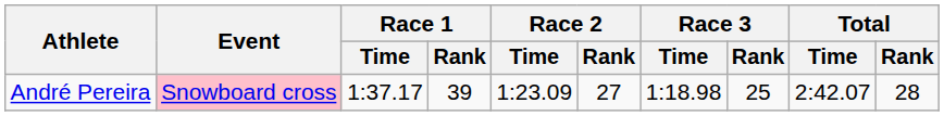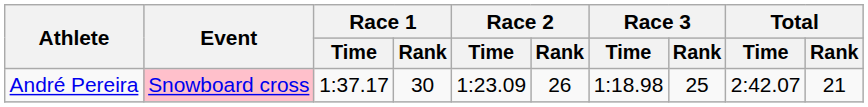 <table class="wikitable" style="font-size:90%">
 <tr>
 <th rowspan="2">Athlete</th>
 <th rowspan="2">Event</th>
 <th colspan=2>Race 1</th>
 <th colspan=2>Race 2</th>
 <th colspan=2>Race 3</th>
 <th colspan=2>Total</th>
 </tr>
 <tr style="font-size:95%">
 <th>Time</th>
 <th>Rank</th>
 <th>Time</th>
 <th>Rank</th>
 <th>Time</th>
 <th>Rank</th>
 <th>Time</th>
 <th>Rank</th>
 </tr>
 <tr align=center>
 <td align=left><a href='#'>André Pereira</a></td>
 <td align=left style="background: pink;"><a href='#'>Snowboard cross</a></td>
 <td>1:37.17</td>
-<td>39</td>
+<td>30</td>
 <td>1:23.09</td>
-<td>27</td>
+<td>26</td>
 <td>1:18.98</td>
 <td>25</td>
 <td>2:42.07</td>
-<td>28</td>
+<td>21</td>
 </tr>
 </table>
